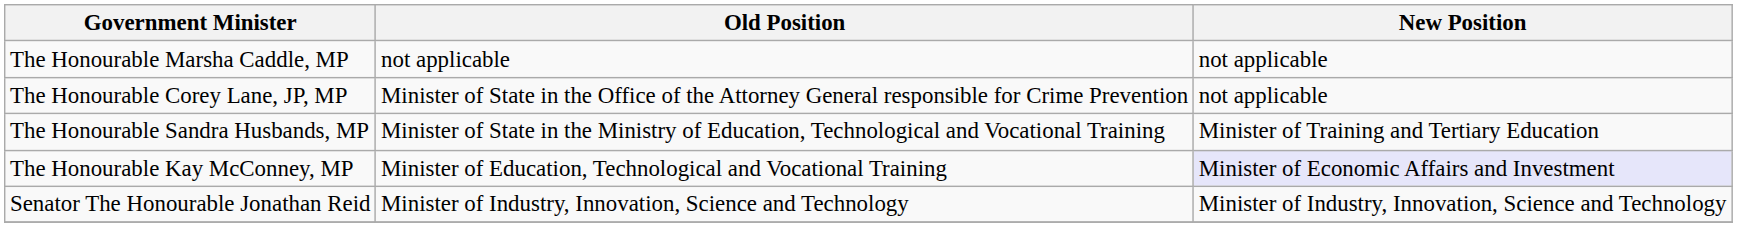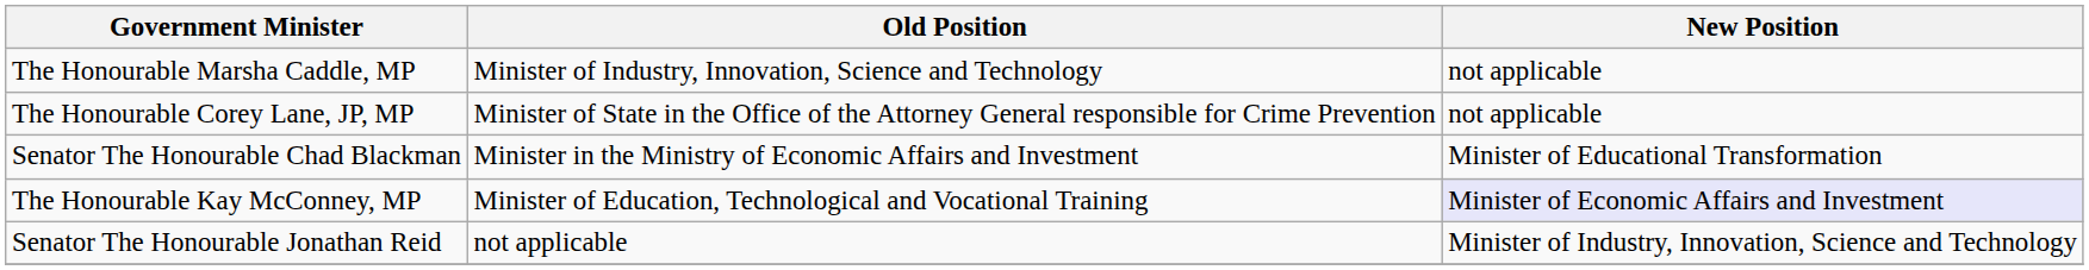 <table class="wikitable">
 <tr>
 <th>Government Minister</th>
 <th>Old Position</th>
 <th>New Position</th>
 </tr>
 <tr>
 <td>The Honourable Marsha Caddle, MP</td>
-<td>not applicable</td>
+<td>Minister of Industry, Innovation, Science and Technology</td>
 <td>not applicable</td>
 </tr>
 <tr>
 <td>The Honourable Corey Lane, JP, MP</td>
 <td>Minister of State in the Office of the Attorney General responsible for Crime Prevention</td>
 <td>not applicable</td>
 </tr>
 <tr>
-<td>The Honourable Sandra Husbands, MP</td>
-<td>Minister of State in the Ministry of Education, Technological and Vocational Training</td>
-<td>Minister of Training and Tertiary Education</td>
+<td>Senator The Honourable Chad Blackman</td>
+<td>Minister in the Ministry of Economic Affairs and Investment</td>
+<td>Minister of Educational Transformation</td>
 </tr>
 <tr>
 <td>The Honourable Kay McConney, MP</td>
 <td>Minister of Education, Technological and Vocational Training</td>
 <td style="background: lavender;">Minister of Economic Affairs and Investment</td>
 </tr>
 <tr>
 <td>Senator The Honourable Jonathan Reid</td>
-<td>Minister of Industry, Innovation, Science and Technology</td>
+<td>not applicable</td>
 <td>Minister of Industry, Innovation, Science and Technology</td>
 </tr>
 <tr>
 </tr>
 </table>
